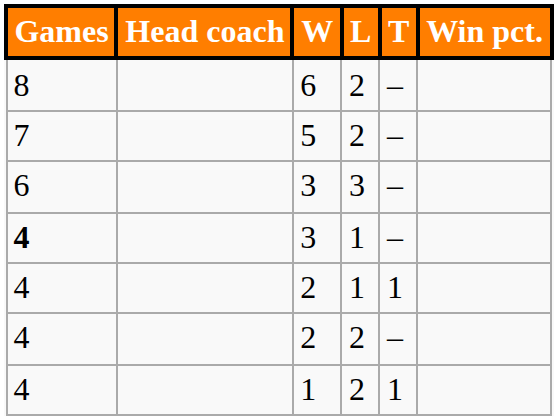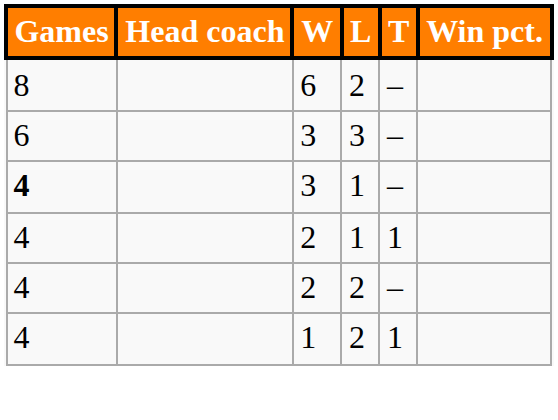 <table class="wikitable sortable" style="text-align:left;">
 <tr>
 <th style="background:#FF7E00; color:#fff; border:2px solid #000000;">Games</th>
 <th style="background:#FF7E00; color:#fff; border:2px solid #000000;">Head coach</th>
 <th style="background:#FF7E00; color:#fff; border:2px solid #000000;">W</th>
 <th style="background:#FF7E00; color:#fff; border:2px solid #000000;">L</th>
 <th style="background:#FF7E00; color:#fff; border:2px solid #000000;">T</th>
 <th style="background:#FF7E00; color:#fff; border:2px solid #000000;">Win pct.</th>
 </tr>
 <tr>
 <td>8</td>
 <td></td>
 <td>6</td>
-<td>2</td>
-<td>–</td>
-<td></td>
-</tr>
-<tr>
-<td>7</td>
-<td></td>
-<td>5</td>
 <td>2</td>
 <td>–</td>
 <td></td>
 </tr>
 <tr>
 <td>6</td>
 <td></td>
 <td>3</td>
 <td>3</td>
 <td>–</td>
 <td></td>
 </tr>
 <tr>
 <td><strong>4</strong></td>
 <td></td>
 <td>3</td>
 <td>1</td>
 <td>–</td>
 <td></td>
 </tr>
 <tr>
 <td>4</td>
 <td></td>
 <td>2</td>
 <td>1</td>
 <td>1</td>
 <td></td>
 </tr>
 <tr>
 <td>4</td>
 <td></td>
 <td>2</td>
 <td>2</td>
 <td>–</td>
 <td></td>
 </tr>
 <tr>
 <td>4</td>
 <td></td>
 <td>1</td>
 <td>2</td>
 <td>1</td>
 <td></td>
 </tr>
 </table>
